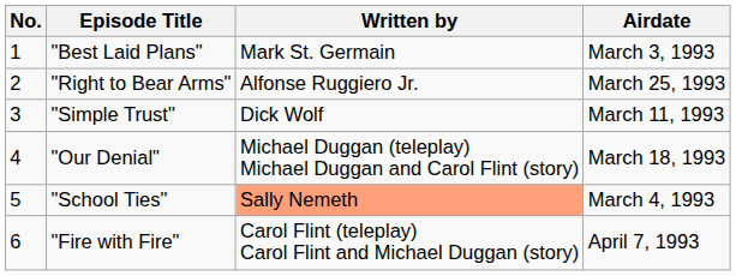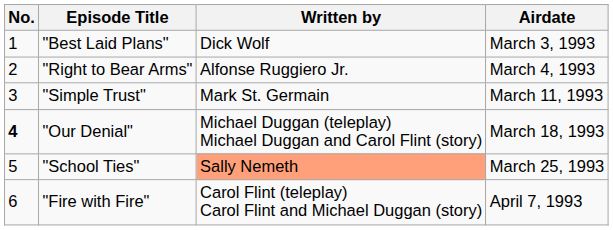 <table class="wikitable">
 <tr>
 <th>No.</th>
 <th>Episode Title</th>
 <th>Written by</th>
 <th>Airdate</th>
 </tr>
 <tr>
 <td>1</td>
 <td>"Best Laid Plans"</td>
-<td>Mark St. Germain</td>
+<td>Dick Wolf</td>
 <td>March 3, 1993</td>
 </tr>
 <tr>
 <td>2</td>
 <td>"Right to Bear Arms"</td>
 <td>Alfonse Ruggiero Jr.</td>
-<td>March 25, 1993</td>
+<td>March 4, 1993</td>
 </tr>
 <tr>
 <td>3</td>
 <td>"Simple Trust"</td>
-<td>Dick Wolf</td>
+<td>Mark St. Germain</td>
 <td>March 11, 1993</td>
 </tr>
 <tr>
-<td>4</td>
+<td><strong>4</strong></td>
 <td>"Our Denial"</td>
 <td>Michael Duggan (teleplay) <br> Michael Duggan and Carol Flint (story)</td>
 <td>March 18, 1993</td>
 </tr>
 <tr>
 <td>5</td>
 <td>"School Ties"</td>
 <td style="background: lightsalmon;">Sally Nemeth</td>
-<td>March 4, 1993</td>
+<td>March 25, 1993</td>
 </tr>
 <tr>
 <td>6</td>
 <td>"Fire with Fire"</td>
 <td>Carol Flint (teleplay) <br> Carol Flint and Michael Duggan (story)</td>
 <td>April 7, 1993</td>
 </tr>
 </table>
